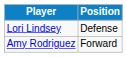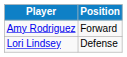 <table class="wikitable">
 <tr>
 <th style="color:white; background:#0E80C6;">Player</th>
 <th style="color:white; background:#0E80C6;">Position</th>
 </tr>
 <tr>
+<td> <a href='#'>Amy Rodriguez</a></td>
+<td>Forward</td>
+</tr>
+<tr>
 <td> <a href='#'>Lori Lindsey</a></td>
 <td>Defense</td>
 </tr>
-<tr>
-<td> <a href='#'>Amy Rodriguez</a></td>
-<td>Forward</td>
-</tr>
 </table>
